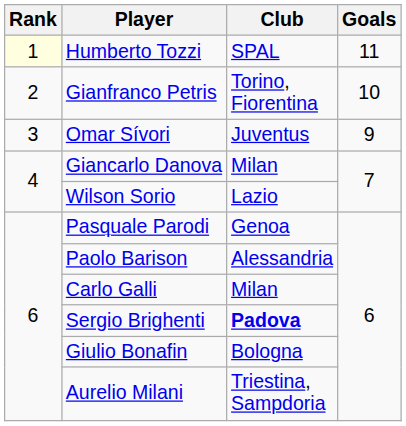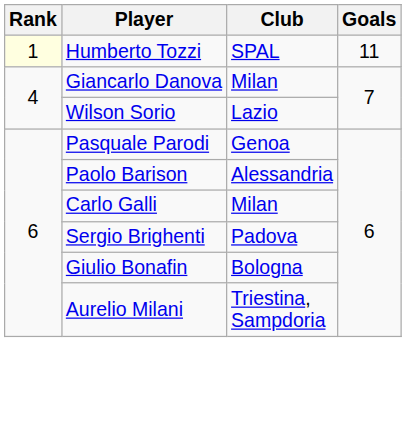 <table class="wikitable sortable" style="text-align:center">
 <tr>
 <th>Rank</th>
 <th>Player</th>
 <th>Club</th>
 <th>Goals</th>
 </tr>
 <tr>
 <td style="background: lightyellow;">1</td>
 <td align="left"><strong></strong> <a href='#'>Humberto Tozzi</a></td>
 <td align="left"><a href='#'>SPAL</a></td>
 <td>11</td>
-</tr>
-<tr>
-<td>2</td>
-<td align="left"><strong></strong> <a href='#'>Gianfranco Petris</a></td>
-<td align="left"><a href='#'>Torino</a>,<br><a href='#'>Fiorentina</a></td>
-<td>10</td>
-</tr>
-<tr>
-<td>3</td>
-<td align="left"><strong></strong> <strong></strong><a href='#'>Omar Sívori</a></td>
-<td align="left"><a href='#'>Juventus</a></td>
-<td>9</td>
 </tr>
 <tr>
 <td rowspan="2">4</td>
 <td align="left"><strong></strong> <a href='#'>Giancarlo Danova</a></td>
 <td align="left"><a href='#'>Milan</a></td>
 <td rowspan="2">7</td>
 </tr>
 <tr>
 <td align="left"><strong></strong> <a href='#'>Wilson Sorio</a></td>
 <td align="left"><a href='#'>Lazio</a></td>
 </tr>
 <tr>
 <td rowspan="6">6</td>
 <td align="left"><strong></strong> <a href='#'>Pasquale Parodi</a></td>
 <td align="left"><a href='#'>Genoa</a></td>
 <td rowspan="6">6</td>
 </tr>
 <tr>
 <td align="left"><strong></strong> <a href='#'>Paolo Barison</a></td>
 <td align="left"><a href='#'>Alessandria</a></td>
 </tr>
 <tr>
 <td align="left"><strong></strong> <a href='#'>Carlo Galli</a></td>
 <td align="left"><a href='#'>Milan</a></td>
 </tr>
 <tr>
 <td align="left"><strong></strong> <a href='#'>Sergio Brighenti</a></td>
-<td align="left"><strong><a href='#'>Padova</a></strong></td>
+<td align="left"><a href='#'>Padova</a></td>
 </tr>
 <tr>
 <td align="left"><strong></strong> <a href='#'>Giulio Bonafin</a></td>
 <td align="left"><a href='#'>Bologna</a></td>
 </tr>
 <tr>
 <td align="left"><strong></strong> <a href='#'>Aurelio Milani</a></td>
 <td align="left"><a href='#'>Triestina</a>, <br><a href='#'>Sampdoria</a></td>
 </tr>
 </table>
